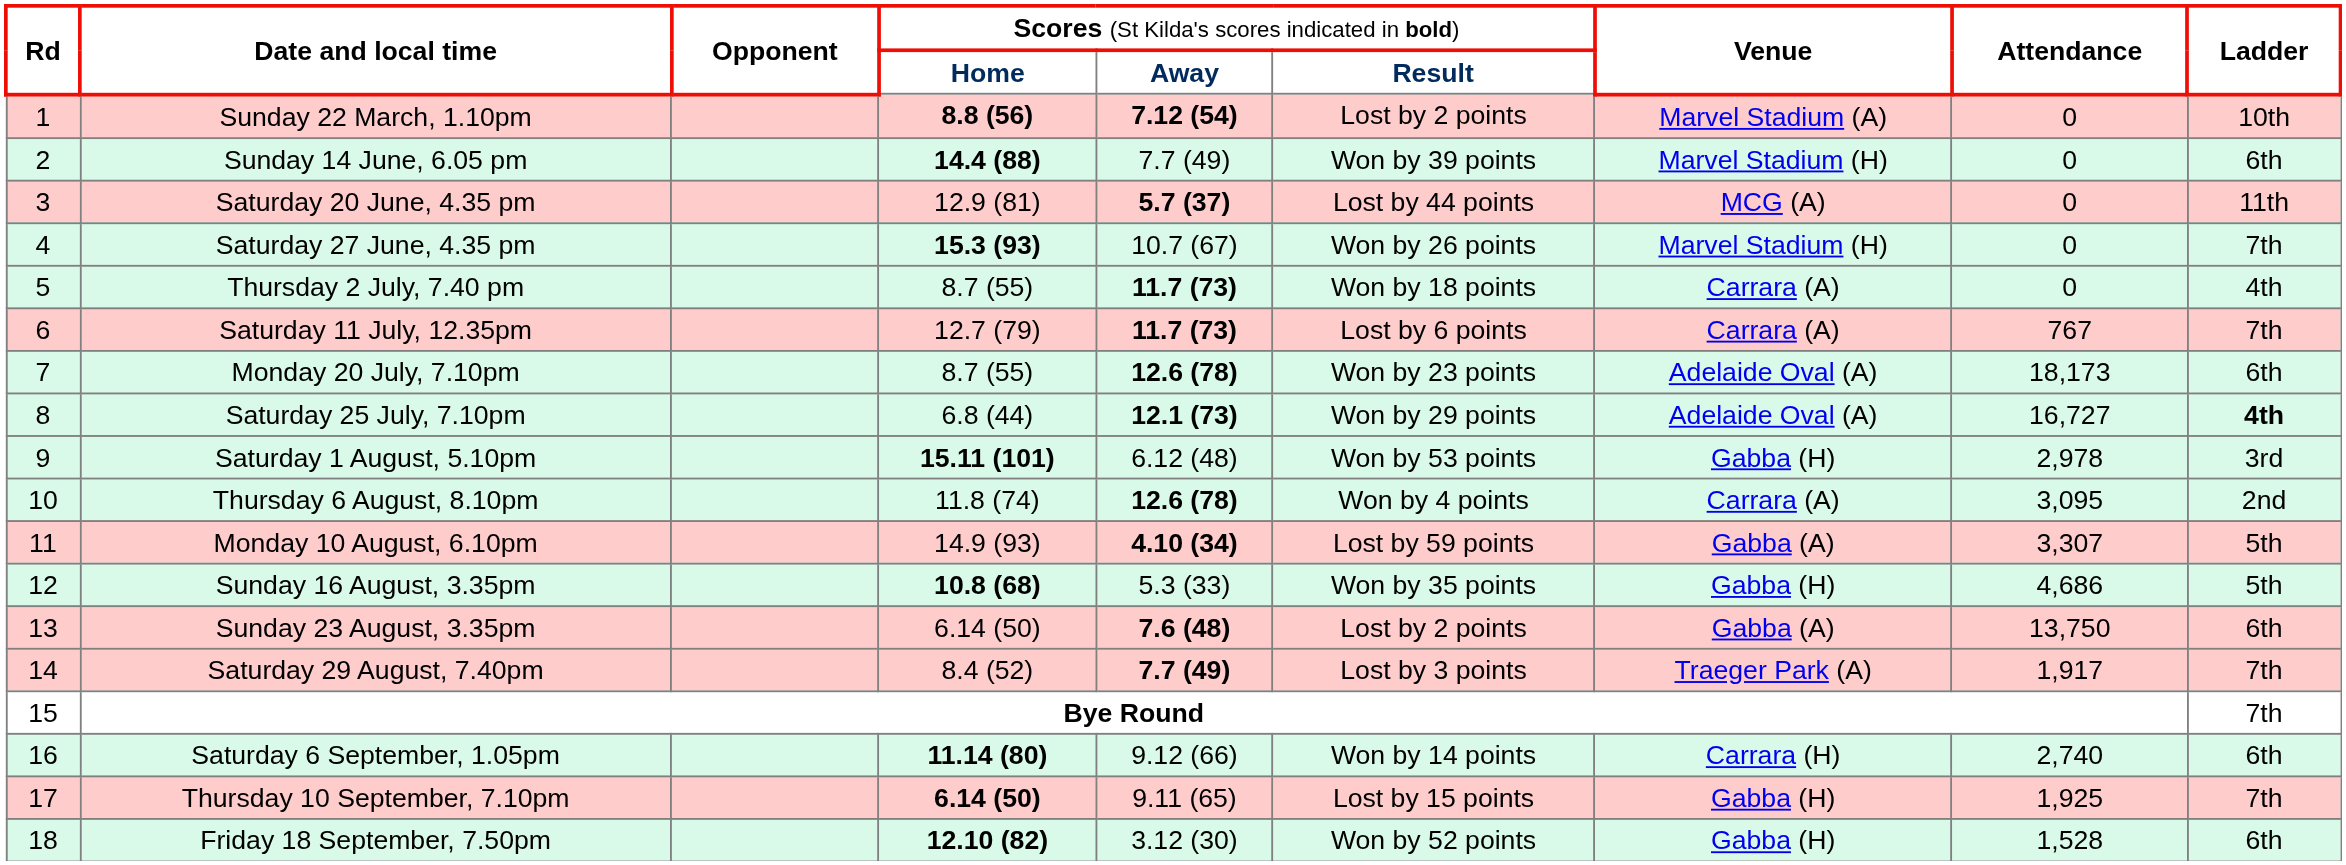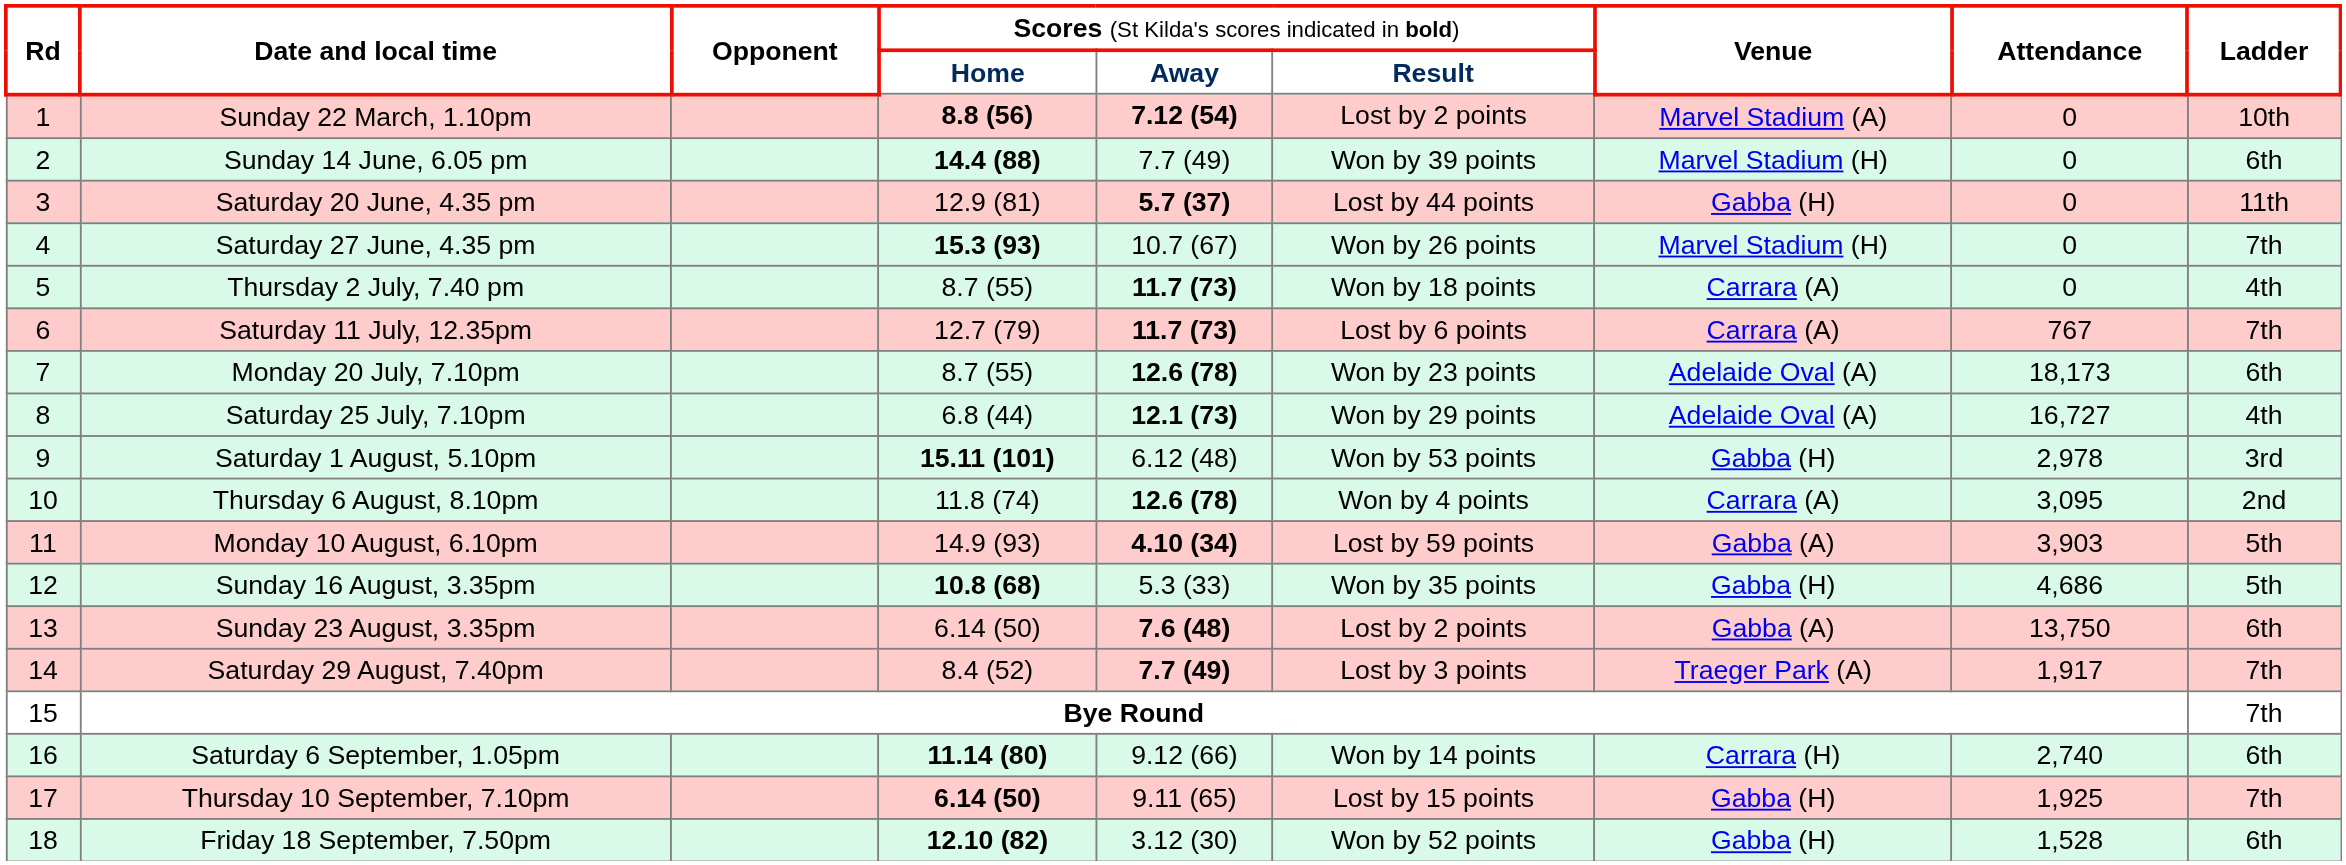 <table border="1" cellpadding="3" cellspacing="0" style="border-collapse:collapse; font-size:90%; text-align:center; width:100%;">
 <tr>
 <td rowspan="2" style="border: solid #ED0F05 2px;"><strong>Rd</strong></td>
 <td rowspan="2" style="border: solid #ED0F05 2px;"><strong>Date and local time</strong></td>
 <td rowspan="2" style="border: solid #ED0F05 2px;"><strong>Opponent</strong></td>
 <td colspan="3" style="border: solid #ED0F05 2px;"><strong>Scores</strong> <small>(St Kilda's scores indicated in <strong>bold</strong>)</small></td>
 <td rowspan="2" style="border: solid #ED0F05 2px;"><strong>Venue</strong></td>
 <td rowspan="2" style="border: solid #ED0F05 2px;"><strong>Attendance</strong></td>
 <td rowspan="2" style="border: solid #ED0F05 2px;"><strong>Ladder</strong></td>
 </tr>
 <tr>
 <th style="color:#002B5C">Home</th>
 <th style="color:#002B5C">Away</th>
 <th style="color:#002B5C">Result</th>
 </tr>
 <tr style="background:#fcc;">
 <td>1</td>
 <td>Sunday 22 March, 1.10pm</td>
 <td></td>
 <td><strong>8.8 (56)</strong></td>
 <td><strong>7.12 (54)</strong></td>
 <td>Lost by 2 points</td>
 <td><a href='#'>Marvel Stadium</a>  (A)</td>
 <td>0</td>
 <td>10th</td>
 </tr>
 <tr style="background:#d9f9e9;">
 <td>2</td>
 <td>Sunday 14 June, 6.05 pm</td>
 <td></td>
 <td><strong>14.4 (88)</strong></td>
 <td>7.7 (49)</td>
 <td>Won by 39 points</td>
 <td><a href='#'>Marvel Stadium</a>  (H)</td>
 <td>0</td>
 <td>6th</td>
 </tr>
 <tr style="background:#fcc;">
 <td>3</td>
 <td>Saturday 20 June, 4.35 pm</td>
 <td></td>
 <td>12.9 (81)</td>
 <td><strong>5.7 (37)</strong></td>
 <td>Lost by 44 points</td>
-<td><a href='#'>MCG</a> (A)</td>
+<td><a href='#'>Gabba</a> (H)</td>
 <td>0</td>
 <td>11th</td>
 </tr>
 <tr style="background:#d9f9e9;">
 <td>4</td>
 <td>Saturday 27 June, 4.35 pm</td>
 <td></td>
 <td><strong>15.3 (93)</strong></td>
 <td>10.7 (67)</td>
 <td>Won by 26 points</td>
 <td><a href='#'>Marvel Stadium</a>  (H)</td>
 <td>0</td>
 <td>7th</td>
 </tr>
 <tr style="background:#d9f9e9;">
 <td>5</td>
 <td>Thursday 2 July, 7.40 pm</td>
 <td></td>
 <td>8.7 (55)</td>
 <td><strong>11.7 (73)</strong></td>
 <td>Won by 18 points</td>
 <td><a href='#'>Carrara</a> (A)</td>
 <td>0</td>
 <td>4th</td>
 </tr>
 <tr style="background:#fcc;">
 <td>6</td>
 <td>Saturday 11 July, 12.35pm</td>
 <td></td>
 <td>12.7 (79)</td>
 <td><strong>11.7 (73)</strong></td>
 <td>Lost by 6 points</td>
 <td><a href='#'>Carrara</a> (A)</td>
 <td>767</td>
 <td>7th</td>
 </tr>
 <tr style="background:#d9f9e9;">
 <td>7</td>
 <td>Monday 20 July, 7.10pm</td>
 <td></td>
 <td>8.7 (55)</td>
 <td><strong>12.6 (78)</strong></td>
 <td>Won by 23 points</td>
 <td><a href='#'>Adelaide Oval</a> (A)</td>
 <td>18,173</td>
 <td>6th</td>
 </tr>
 <tr style="background:#d9f9e9;">
 <td>8</td>
 <td>Saturday 25 July, 7.10pm</td>
 <td></td>
 <td>6.8 (44)</td>
 <td><strong>12.1 (73)</strong></td>
 <td>Won by 29 points</td>
 <td><a href='#'>Adelaide Oval</a> (A)</td>
 <td>16,727</td>
-<td><strong>4th</strong></td>
+<td>4th</td>
 </tr>
 <tr style="background:#d9f9e9;">
 <td>9</td>
 <td>Saturday 1 August, 5.10pm</td>
 <td></td>
 <td><strong>15.11 (101)</strong></td>
 <td>6.12 (48)</td>
 <td>Won by 53 points</td>
 <td><a href='#'>Gabba</a> (H)</td>
 <td>2,978</td>
 <td>3rd</td>
 </tr>
 <tr style="background:#d9f9e9;">
 <td>10</td>
 <td>Thursday 6 August, 8.10pm</td>
 <td></td>
 <td>11.8 (74)</td>
 <td><strong>12.6 (78)</strong></td>
 <td>Won by 4 points</td>
 <td><a href='#'>Carrara</a> (A)</td>
 <td>3,095</td>
 <td>2nd</td>
 </tr>
 <tr style="background:#fcc;">
 <td>11</td>
 <td>Monday 10 August, 6.10pm</td>
 <td></td>
 <td>14.9 (93)</td>
 <td><strong>4.10 (34)</strong></td>
 <td>Lost by 59 points</td>
 <td><a href='#'>Gabba</a> (A)</td>
-<td>3,307</td>
+<td>3,903</td>
 <td>5th</td>
 </tr>
 <tr style="background:#d9f9e9;">
 <td>12</td>
 <td>Sunday 16 August, 3.35pm</td>
 <td></td>
 <td><strong>10.8 (68)</strong></td>
 <td>5.3 (33)</td>
 <td>Won by 35 points</td>
 <td><a href='#'>Gabba</a> (H)</td>
 <td>4,686</td>
 <td>5th</td>
 </tr>
 <tr style="background:#fcc;">
 <td>13</td>
 <td>Sunday 23 August, 3.35pm</td>
 <td></td>
 <td>6.14 (50)</td>
 <td><strong>7.6 (48)</strong></td>
 <td>Lost by 2 points</td>
 <td><a href='#'>Gabba</a> (A)</td>
 <td>13,750</td>
 <td>6th</td>
 </tr>
 <tr style="background:#fcc;">
 <td>14</td>
 <td>Saturday 29 August, 7.40pm</td>
 <td></td>
 <td>8.4 (52)</td>
 <td><strong>7.7 (49)</strong></td>
 <td>Lost by 3 points</td>
 <td><a href='#'>Traeger Park</a> (A)</td>
 <td>1,917</td>
 <td>7th</td>
 </tr>
 <tr>
 <td>15</td>
 <td colspan="7" align="center"><strong>Bye Round</strong></td>
 <td>7th</td>
 </tr>
 <tr style="background:#d9f9e9;">
 <td>16</td>
 <td>Saturday 6 September, 1.05pm</td>
 <td></td>
 <td><strong>11.14 (80)</strong></td>
 <td>9.12 (66)</td>
 <td>Won by 14 points</td>
 <td><a href='#'>Carrara</a> (H)</td>
 <td>2,740</td>
 <td>6th</td>
 </tr>
 <tr style="background:#fcc;">
 <td>17</td>
 <td>Thursday 10 September, 7.10pm</td>
 <td></td>
 <td><strong>6.14 (50)</strong></td>
 <td>9.11 (65)</td>
 <td>Lost by 15 points</td>
 <td><a href='#'>Gabba</a> (H)</td>
 <td>1,925</td>
 <td>7th</td>
 </tr>
 <tr style="background:#d9f9e9;">
 <td>18</td>
 <td>Friday 18 September, 7.50pm</td>
 <td></td>
 <td><strong>12.10 (82)</strong></td>
 <td>3.12 (30)</td>
 <td>Won by 52 points</td>
 <td><a href='#'>Gabba</a> (H)</td>
 <td>1,528</td>
 <td>6th</td>
 </tr>
 </table>
